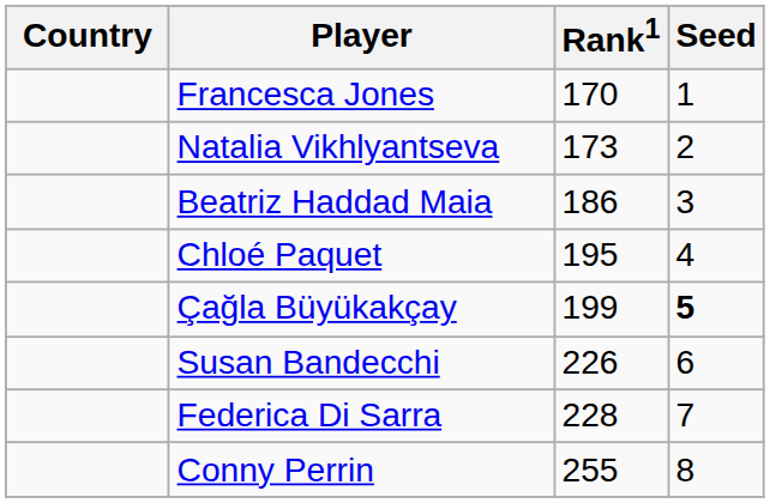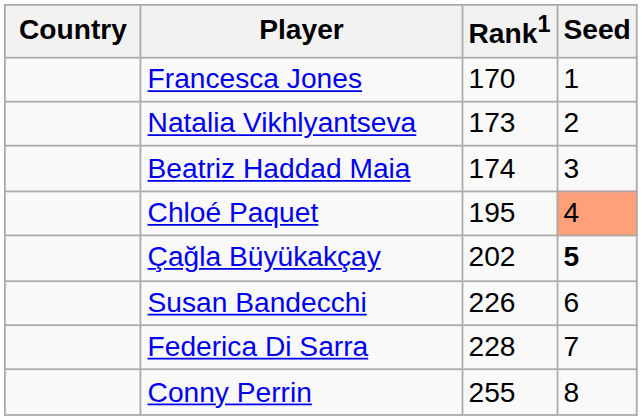 <table class="sortable wikitable">
 <tr>
 <th width="70">Country</th>
 <th width="175">Player</th>
 <th>Rank<sup>1</sup></th>
 <th>Seed</th>
 </tr>
 <tr>
 <td></td>
 <td><a href='#'>Francesca Jones</a></td>
 <td>170</td>
 <td>1</td>
 </tr>
 <tr>
 <td></td>
 <td><a href='#'>Natalia Vikhlyantseva</a></td>
 <td>173</td>
 <td>2</td>
 </tr>
 <tr>
 <td></td>
 <td><a href='#'>Beatriz Haddad Maia</a></td>
-<td>186</td>
+<td>174</td>
 <td>3</td>
 </tr>
 <tr>
 <td></td>
 <td><a href='#'>Chloé Paquet</a></td>
 <td>195</td>
-<td>4</td>
+<td style="background: lightsalmon;">4</td>
 </tr>
 <tr>
 <td></td>
 <td><a href='#'>Çağla Büyükakçay</a></td>
-<td>199</td>
+<td>202</td>
 <td><strong>5</strong></td>
 </tr>
 <tr>
 <td></td>
 <td><a href='#'>Susan Bandecchi</a></td>
 <td>226</td>
 <td>6</td>
 </tr>
 <tr>
 <td></td>
 <td><a href='#'>Federica Di Sarra</a></td>
 <td>228</td>
 <td>7</td>
 </tr>
 <tr>
 <td></td>
 <td><a href='#'>Conny Perrin</a></td>
 <td>255</td>
 <td>8</td>
 </tr>
 </table>
